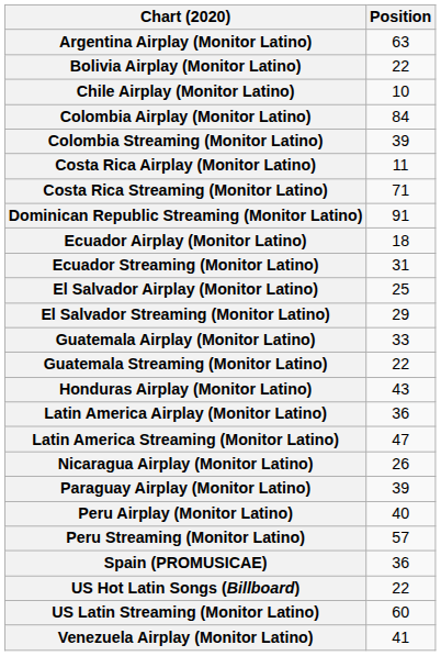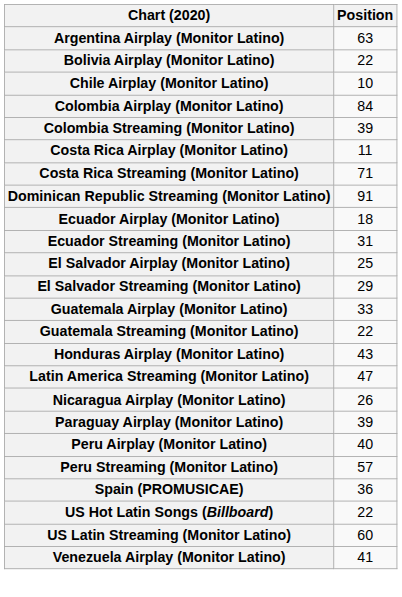 <table class="wikitable plainrowheaders sortable" style="text-align:center">
 <tr>
 <th scope="col">Chart (2020)</th>
 <th scope="col">Position</th>
 </tr>
 <tr>
 <th scope="row">Argentina Airplay (Monitor Latino)</th>
 <td>63</td>
 </tr>
 <tr>
 <th scope="row">Bolivia Airplay (Monitor Latino)</th>
 <td>22</td>
 </tr>
 <tr>
 <th scope="row">Chile Airplay (Monitor Latino)</th>
 <td>10</td>
 </tr>
 <tr>
 <th scope="row">Colombia Airplay (Monitor Latino)</th>
 <td>84</td>
 </tr>
 <tr>
 <th scope="row">Colombia Streaming (Monitor Latino)</th>
 <td>39</td>
 </tr>
 <tr>
 <th scope="row">Costa Rica Airplay (Monitor Latino)</th>
 <td>11</td>
 </tr>
 <tr>
 <th scope="row">Costa Rica Streaming (Monitor Latino)</th>
 <td>71</td>
 </tr>
 <tr>
 <th scope="row">Dominican Republic Streaming (Monitor Latino)</th>
 <td>91</td>
 </tr>
 <tr>
 <th scope="row">Ecuador Airplay (Monitor Latino)</th>
 <td>18</td>
 </tr>
 <tr>
 <th scope="row">Ecuador Streaming (Monitor Latino)</th>
 <td>31</td>
 </tr>
 <tr>
 <th scope="row">El Salvador Airplay (Monitor Latino)</th>
 <td>25</td>
 </tr>
 <tr>
 <th scope="row">El Salvador Streaming (Monitor Latino)</th>
 <td>29</td>
 </tr>
 <tr>
 <th scope="row">Guatemala Airplay (Monitor Latino)</th>
 <td>33</td>
 </tr>
 <tr>
 <th scope="row">Guatemala Streaming (Monitor Latino)</th>
 <td>22</td>
 </tr>
 <tr>
 <th scope="row">Honduras Airplay (Monitor Latino)</th>
 <td>43</td>
 </tr>
 <tr>
-<th scope="row">Latin America Airplay (Monitor Latino)</th>
-<td>36</td>
-</tr>
-<tr>
 <th scope="row">Latin America Streaming (Monitor Latino)</th>
 <td>47</td>
 </tr>
 <tr>
 <th scope="row">Nicaragua Airplay (Monitor Latino)</th>
 <td>26</td>
 </tr>
 <tr>
 <th scope="row">Paraguay Airplay (Monitor Latino)</th>
 <td>39</td>
 </tr>
 <tr>
 <th scope="row">Peru Airplay (Monitor Latino)</th>
 <td>40</td>
 </tr>
 <tr>
 <th scope="row">Peru Streaming (Monitor Latino)</th>
 <td>57</td>
 </tr>
 <tr>
 <th scope="row">Spain (PROMUSICAE)</th>
 <td>36</td>
 </tr>
 <tr>
 <th scope="row">US Hot Latin Songs (<em>Billboard</em>)</th>
 <td>22</td>
 </tr>
 <tr>
 <th scope="row">US Latin Streaming (Monitor Latino)</th>
 <td>60</td>
 </tr>
 <tr>
 <th scope="row">Venezuela Airplay (Monitor Latino)</th>
 <td>41</td>
 </tr>
 </table>
